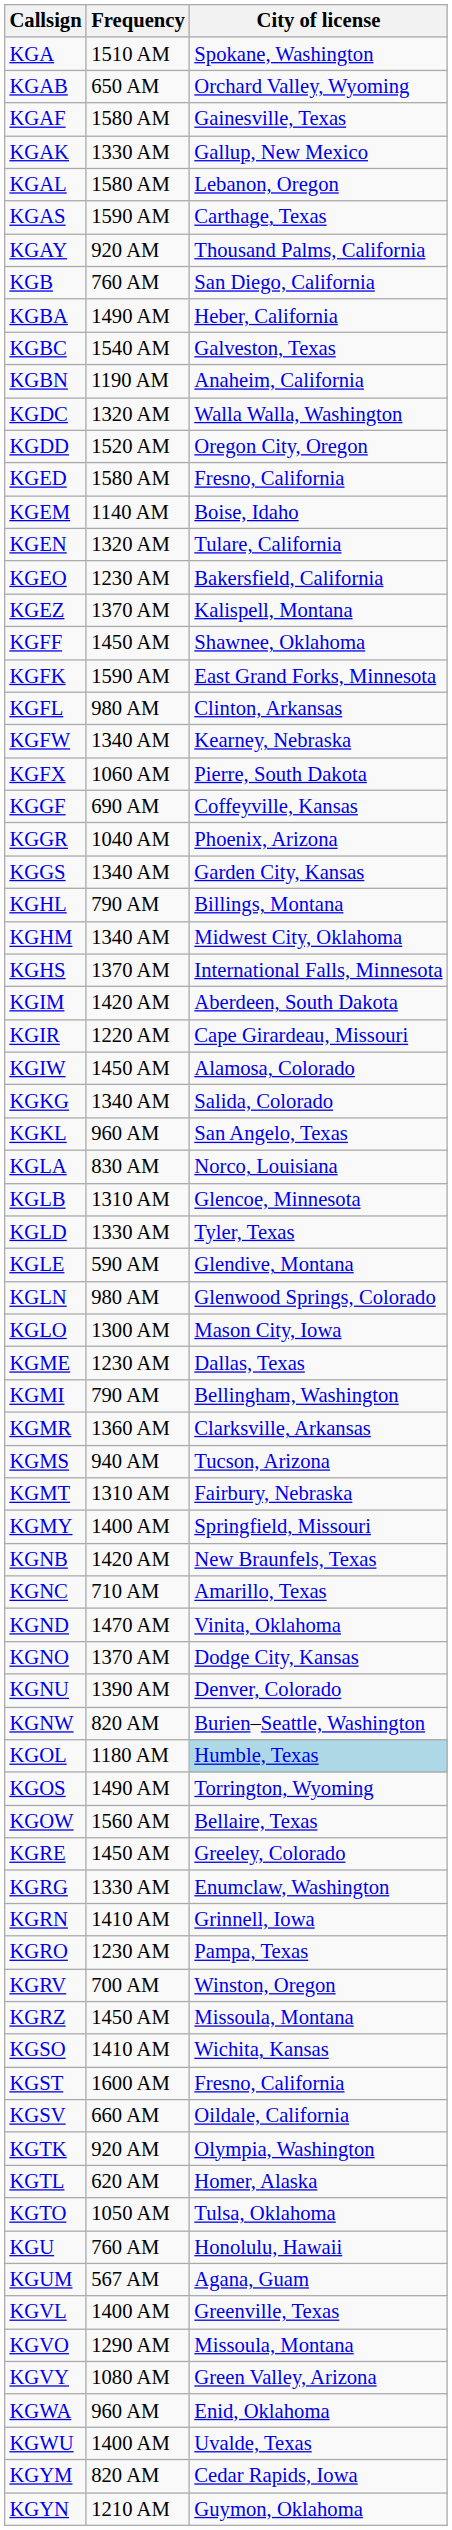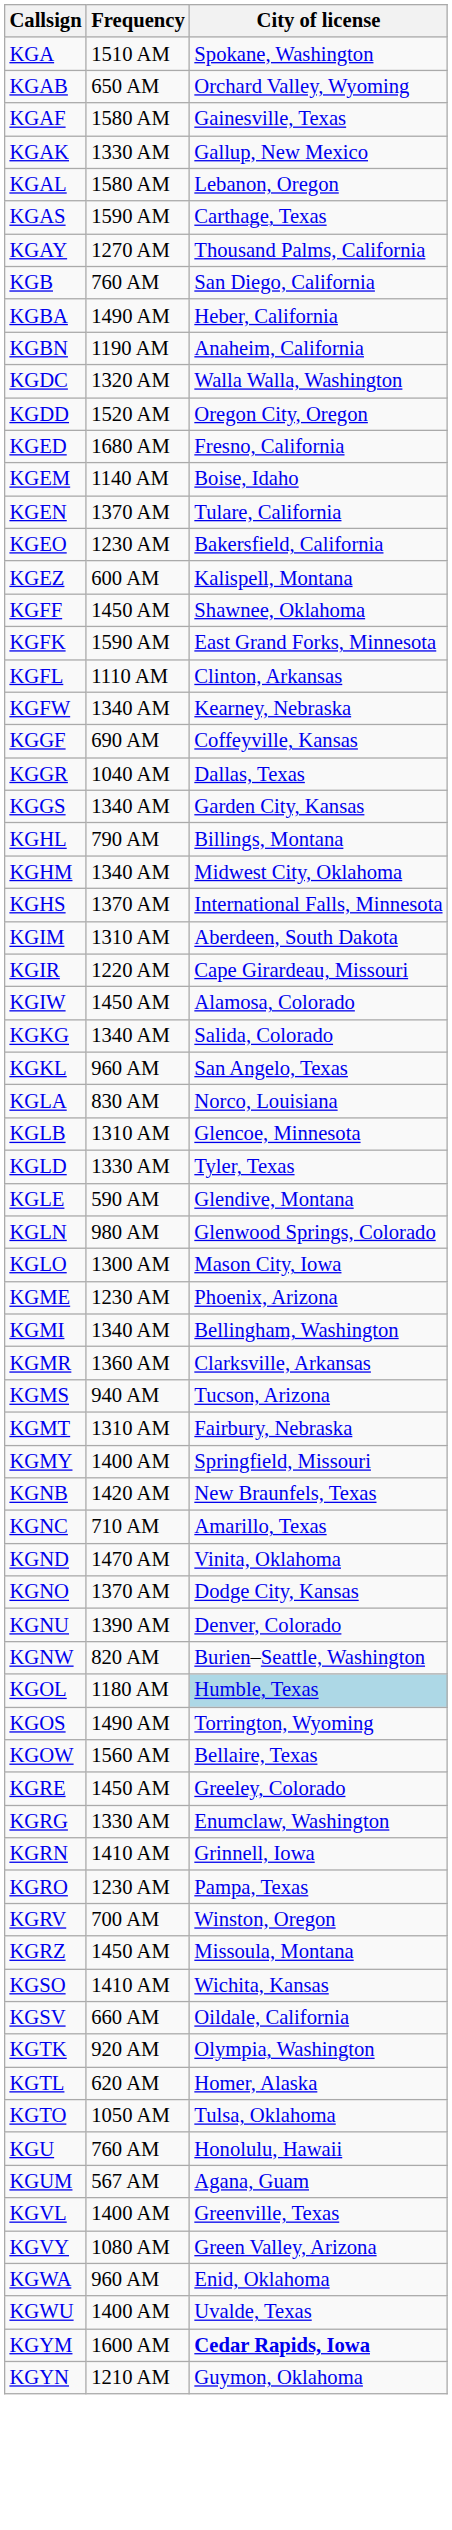 <table class="wikitable sortable">
 <tr>
 <th>Callsign</th>
 <th>Frequency</th>
 <th>City of license</th>
 </tr>
 <tr>
 <td><a href='#'>KGA</a></td>
 <td>1510 AM</td>
 <td><a href='#'>Spokane, Washington</a></td>
 </tr>
 <tr>
 <td><a href='#'>KGAB</a></td>
 <td>650 AM</td>
 <td><a href='#'>Orchard Valley, Wyoming</a></td>
 </tr>
 <tr>
 <td><a href='#'>KGAF</a></td>
 <td>1580 AM</td>
 <td><a href='#'>Gainesville, Texas</a></td>
 </tr>
 <tr>
 <td><a href='#'>KGAK</a></td>
 <td>1330 AM</td>
 <td><a href='#'>Gallup, New Mexico</a></td>
 </tr>
 <tr>
 <td><a href='#'>KGAL</a></td>
 <td>1580 AM</td>
 <td><a href='#'>Lebanon, Oregon</a></td>
 </tr>
 <tr>
 <td><a href='#'>KGAS</a></td>
 <td>1590 AM</td>
 <td><a href='#'>Carthage, Texas</a></td>
 </tr>
 <tr>
 <td><a href='#'>KGAY</a></td>
-<td>920 AM</td>
+<td>1270 AM</td>
 <td><a href='#'>Thousand Palms, California</a></td>
 </tr>
 <tr>
 <td><a href='#'>KGB</a></td>
 <td>760 AM</td>
 <td><a href='#'>San Diego, California</a></td>
 </tr>
 <tr>
 <td><a href='#'>KGBA</a></td>
 <td>1490 AM</td>
 <td><a href='#'>Heber, California</a></td>
-</tr>
-<tr>
-<td><a href='#'>KGBC</a></td>
-<td>1540 AM</td>
-<td><a href='#'>Galveston, Texas</a></td>
 </tr>
 <tr>
 <td><a href='#'>KGBN</a></td>
 <td>1190 AM</td>
 <td><a href='#'>Anaheim, California</a></td>
 </tr>
 <tr>
 <td><a href='#'>KGDC</a></td>
 <td>1320 AM</td>
 <td><a href='#'>Walla Walla, Washington</a></td>
 </tr>
 <tr>
 <td><a href='#'>KGDD</a></td>
 <td>1520 AM</td>
 <td><a href='#'>Oregon City, Oregon</a></td>
 </tr>
 <tr>
 <td><a href='#'>KGED</a></td>
-<td>1580 AM</td>
+<td>1680 AM</td>
 <td><a href='#'>Fresno, California</a></td>
 </tr>
 <tr>
 <td><a href='#'>KGEM</a></td>
 <td>1140 AM</td>
 <td><a href='#'>Boise, Idaho</a></td>
 </tr>
 <tr>
 <td><a href='#'>KGEN</a></td>
-<td>1320 AM</td>
+<td>1370 AM</td>
 <td><a href='#'>Tulare, California</a></td>
 </tr>
 <tr>
 <td><a href='#'>KGEO</a></td>
 <td>1230 AM</td>
 <td><a href='#'>Bakersfield, California</a></td>
 </tr>
 <tr>
 <td><a href='#'>KGEZ</a></td>
-<td>1370 AM</td>
+<td>600 AM</td>
 <td><a href='#'>Kalispell, Montana</a></td>
 </tr>
 <tr>
 <td><a href='#'>KGFF</a></td>
 <td>1450 AM</td>
 <td><a href='#'>Shawnee, Oklahoma</a></td>
 </tr>
 <tr>
 <td><a href='#'>KGFK</a></td>
 <td>1590 AM</td>
 <td><a href='#'>East Grand Forks, Minnesota</a></td>
 </tr>
 <tr>
 <td><a href='#'>KGFL</a></td>
-<td>980 AM</td>
+<td>1110 AM</td>
 <td><a href='#'>Clinton, Arkansas</a></td>
 </tr>
 <tr>
 <td><a href='#'>KGFW</a></td>
 <td>1340 AM</td>
 <td><a href='#'>Kearney, Nebraska</a></td>
-</tr>
-<tr>
-<td><a href='#'>KGFX</a></td>
-<td>1060 AM</td>
-<td><a href='#'>Pierre, South Dakota</a></td>
 </tr>
 <tr>
 <td><a href='#'>KGGF</a></td>
 <td>690 AM</td>
 <td><a href='#'>Coffeyville, Kansas</a></td>
 </tr>
 <tr>
 <td><a href='#'>KGGR</a></td>
 <td>1040 AM</td>
-<td><a href='#'>Phoenix, Arizona</a></td>
+<td><a href='#'>Dallas, Texas</a></td>
 </tr>
 <tr>
 <td><a href='#'>KGGS</a></td>
 <td>1340 AM</td>
 <td><a href='#'>Garden City, Kansas</a></td>
 </tr>
 <tr>
 <td><a href='#'>KGHL</a></td>
 <td>790 AM</td>
 <td><a href='#'>Billings, Montana</a></td>
 </tr>
 <tr>
 <td><a href='#'>KGHM</a></td>
 <td>1340 AM</td>
 <td><a href='#'>Midwest City, Oklahoma</a></td>
 </tr>
 <tr>
 <td><a href='#'>KGHS</a></td>
 <td>1370 AM</td>
 <td><a href='#'>International Falls, Minnesota</a></td>
 </tr>
 <tr>
 <td><a href='#'>KGIM</a></td>
-<td>1420 AM</td>
+<td>1310 AM</td>
 <td><a href='#'>Aberdeen, South Dakota</a></td>
 </tr>
 <tr>
 <td><a href='#'>KGIR</a></td>
 <td>1220 AM</td>
 <td><a href='#'>Cape Girardeau, Missouri</a></td>
 </tr>
 <tr>
 <td><a href='#'>KGIW</a></td>
 <td>1450 AM</td>
 <td><a href='#'>Alamosa, Colorado</a></td>
 </tr>
 <tr>
 <td><a href='#'>KGKG</a></td>
 <td>1340 AM</td>
 <td><a href='#'>Salida, Colorado</a></td>
 </tr>
 <tr>
 <td><a href='#'>KGKL</a></td>
 <td>960 AM</td>
 <td><a href='#'>San Angelo, Texas</a></td>
 </tr>
 <tr>
 <td><a href='#'>KGLA</a></td>
 <td>830 AM</td>
 <td><a href='#'>Norco, Louisiana</a></td>
 </tr>
 <tr>
 <td><a href='#'>KGLB</a></td>
 <td>1310 AM</td>
 <td><a href='#'>Glencoe, Minnesota</a></td>
 </tr>
 <tr>
 <td><a href='#'>KGLD</a></td>
 <td>1330 AM</td>
 <td><a href='#'>Tyler, Texas</a></td>
 </tr>
 <tr>
 <td><a href='#'>KGLE</a></td>
 <td>590 AM</td>
 <td><a href='#'>Glendive, Montana</a></td>
 </tr>
 <tr>
 <td><a href='#'>KGLN</a></td>
 <td>980 AM</td>
 <td><a href='#'>Glenwood Springs, Colorado</a></td>
 </tr>
 <tr>
 <td><a href='#'>KGLO</a></td>
 <td>1300 AM</td>
 <td><a href='#'>Mason City, Iowa</a></td>
 </tr>
 <tr>
 <td><a href='#'>KGME</a></td>
 <td>1230 AM</td>
-<td><a href='#'>Dallas, Texas</a></td>
+<td><a href='#'>Phoenix, Arizona</a></td>
 </tr>
 <tr>
 <td><a href='#'>KGMI</a></td>
-<td>790 AM</td>
+<td>1340 AM</td>
 <td><a href='#'>Bellingham, Washington</a></td>
 </tr>
 <tr>
 <td><a href='#'>KGMR</a></td>
 <td>1360 AM</td>
 <td><a href='#'>Clarksville, Arkansas</a></td>
 </tr>
 <tr>
 <td><a href='#'>KGMS</a></td>
 <td>940 AM</td>
 <td><a href='#'>Tucson, Arizona</a></td>
 </tr>
 <tr>
 <td><a href='#'>KGMT</a></td>
 <td>1310 AM</td>
 <td><a href='#'>Fairbury, Nebraska</a></td>
 </tr>
 <tr>
 <td><a href='#'>KGMY</a></td>
 <td>1400 AM</td>
 <td><a href='#'>Springfield, Missouri</a></td>
 </tr>
 <tr>
 <td><a href='#'>KGNB</a></td>
 <td>1420 AM</td>
 <td><a href='#'>New Braunfels, Texas</a></td>
 </tr>
 <tr>
 <td><a href='#'>KGNC</a></td>
 <td>710 AM</td>
 <td><a href='#'>Amarillo, Texas</a></td>
 </tr>
 <tr>
 <td><a href='#'>KGND</a></td>
 <td>1470 AM</td>
 <td><a href='#'>Vinita, Oklahoma</a></td>
 </tr>
 <tr>
 <td><a href='#'>KGNO</a></td>
 <td>1370 AM</td>
 <td><a href='#'>Dodge City, Kansas</a></td>
 </tr>
 <tr>
 <td><a href='#'>KGNU</a></td>
 <td>1390 AM</td>
 <td><a href='#'>Denver, Colorado</a></td>
 </tr>
 <tr>
 <td><a href='#'>KGNW</a></td>
 <td>820 AM</td>
 <td><a href='#'>Burien</a>–<a href='#'>Seattle, Washington</a></td>
 </tr>
 <tr>
 <td><a href='#'>KGOL</a></td>
 <td>1180 AM</td>
 <td style="background: lightblue;"><a href='#'>Humble, Texas</a></td>
 </tr>
 <tr>
 <td><a href='#'>KGOS</a></td>
 <td>1490 AM</td>
 <td><a href='#'>Torrington, Wyoming</a></td>
 </tr>
 <tr>
 <td><a href='#'>KGOW</a></td>
 <td>1560 AM</td>
 <td><a href='#'>Bellaire, Texas</a></td>
 </tr>
 <tr>
 <td><a href='#'>KGRE</a></td>
 <td>1450 AM</td>
 <td><a href='#'>Greeley, Colorado</a></td>
 </tr>
 <tr>
 <td><a href='#'>KGRG</a></td>
 <td>1330 AM</td>
 <td><a href='#'>Enumclaw, Washington</a></td>
 </tr>
 <tr>
 <td><a href='#'>KGRN</a></td>
 <td>1410 AM</td>
 <td><a href='#'>Grinnell, Iowa</a></td>
 </tr>
 <tr>
 <td><a href='#'>KGRO</a></td>
 <td>1230 AM</td>
 <td><a href='#'>Pampa, Texas</a></td>
 </tr>
 <tr>
 <td><a href='#'>KGRV</a></td>
 <td>700 AM</td>
 <td><a href='#'>Winston, Oregon</a></td>
 </tr>
 <tr>
 <td><a href='#'>KGRZ</a></td>
 <td>1450 AM</td>
 <td><a href='#'>Missoula, Montana</a></td>
 </tr>
 <tr>
 <td><a href='#'>KGSO</a></td>
 <td>1410 AM</td>
 <td><a href='#'>Wichita, Kansas</a></td>
 </tr>
 <tr>
-<td><a href='#'>KGST</a></td>
-<td>1600 AM</td>
-<td><a href='#'>Fresno, California</a></td>
-</tr>
-<tr>
 <td><a href='#'>KGSV</a></td>
 <td>660 AM</td>
 <td><a href='#'>Oildale, California</a></td>
 </tr>
 <tr>
 <td><a href='#'>KGTK</a></td>
 <td>920 AM</td>
 <td><a href='#'>Olympia, Washington</a></td>
 </tr>
 <tr>
 <td><a href='#'>KGTL</a></td>
 <td>620 AM</td>
 <td><a href='#'>Homer, Alaska</a></td>
 </tr>
 <tr>
 <td><a href='#'>KGTO</a></td>
 <td>1050 AM</td>
 <td><a href='#'>Tulsa, Oklahoma</a></td>
 </tr>
 <tr>
 <td><a href='#'>KGU</a></td>
 <td>760 AM</td>
 <td><a href='#'>Honolulu, Hawaii</a></td>
 </tr>
 <tr>
 <td><a href='#'>KGUM</a></td>
 <td>567 AM</td>
 <td><a href='#'>Agana, Guam</a></td>
 </tr>
 <tr>
 <td><a href='#'>KGVL</a></td>
 <td>1400 AM</td>
 <td><a href='#'>Greenville, Texas</a></td>
 </tr>
 <tr>
-<td><a href='#'>KGVO</a></td>
-<td>1290 AM</td>
-<td><a href='#'>Missoula, Montana</a></td>
-</tr>
-<tr>
 <td><a href='#'>KGVY</a></td>
 <td>1080 AM</td>
 <td><a href='#'>Green Valley, Arizona</a></td>
 </tr>
 <tr>
 <td><a href='#'>KGWA</a></td>
 <td>960 AM</td>
 <td><a href='#'>Enid, Oklahoma</a></td>
 </tr>
 <tr>
 <td><a href='#'>KGWU</a></td>
 <td>1400 AM</td>
 <td><a href='#'>Uvalde, Texas</a></td>
 </tr>
 <tr>
 <td><a href='#'>KGYM</a></td>
-<td>820 AM</td>
-<td><a href='#'>Cedar Rapids, Iowa</a></td>
+<td>1600 AM</td>
+<td><strong><a href='#'>Cedar Rapids, Iowa</a></strong></td>
 </tr>
 <tr>
 <td><a href='#'>KGYN</a></td>
 <td>1210 AM</td>
 <td><a href='#'>Guymon, Oklahoma</a></td>
 </tr>
 </table>
